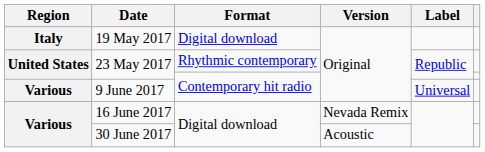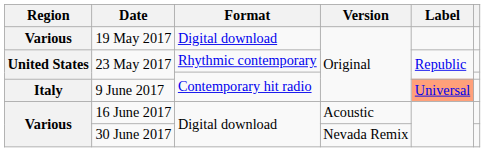 <table class="wikitable plainrowheaders">
 <tr>
 <th scope="col">Region</th>
 <th scope="col">Date</th>
 <th scope="col">Format</th>
 <th scope="col">Version</th>
 <th scope="col">Label</th>
 <th scope="col"></th>
 </tr>
 <tr>
-<th scope="row">Italy</th>
+<th scope="row">Various</th>
 <td>19 May 2017</td>
 <td><a href='#'>Digital download</a></td>
 <td rowspan=4>Original</td>
 <td></td>
 <td></td>
 </tr>
 <tr>
 <th scope="row" rowspan=2>United States</th>
 <td rowspan=2>23 May 2017</td>
 <td><a href='#'>Rhythmic contemporary</a></td>
 <td rowspan=2><a href='#'>Republic</a></td>
 <td></td>
 </tr>
 <tr>
 <td rowspan=2><a href='#'>Contemporary hit radio</a></td>
 <td></td>
 </tr>
 <tr>
-<th scope="row">Various</th>
+<th scope="row">Italy</th>
 <td>9 June 2017</td>
-<td><a href='#'>Universal</a></td>
+<td style="background: lightsalmon;"><a href='#'>Universal</a></td>
 <td></td>
 </tr>
 <tr>
 <th scope="row" rowspan=2>Various</th>
 <td>16 June 2017</td>
 <td rowspan=2>Digital download</td>
-<td>Nevada Remix</td>
+<td>Acoustic</td>
 <td rowspan=2></td>
 <td></td>
 </tr>
 <tr>
 <td>30 June 2017</td>
-<td>Acoustic</td>
+<td>Nevada Remix</td>
 <td></td>
 </tr>
 </table>
